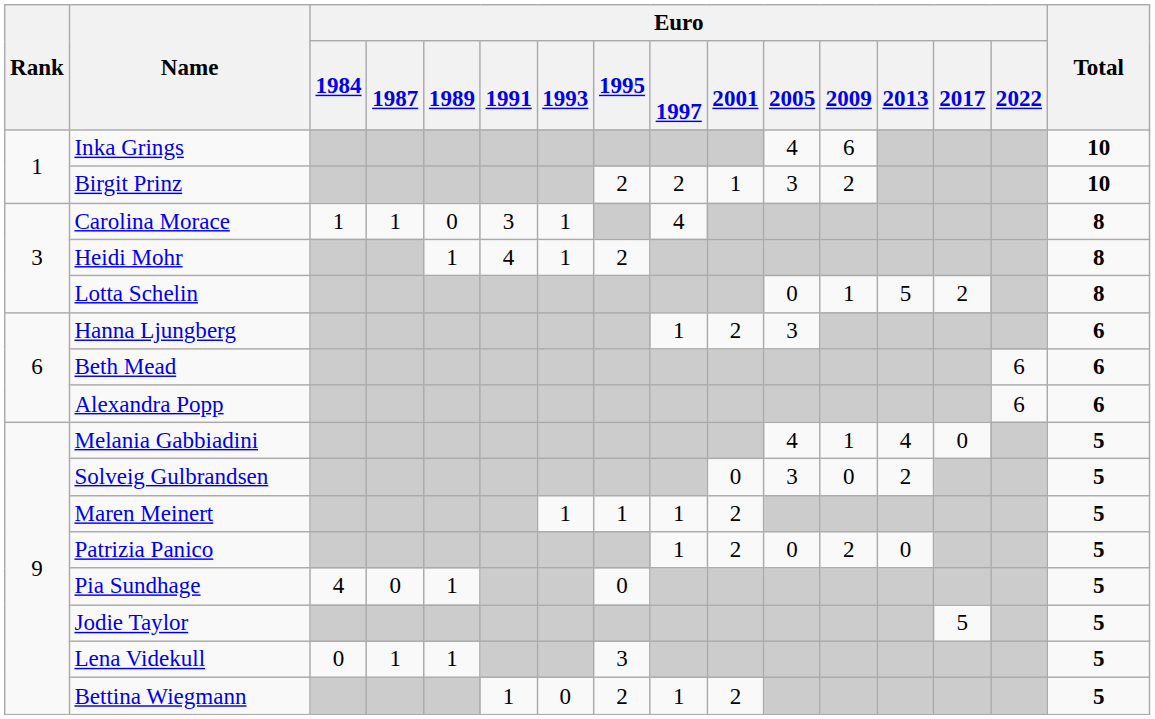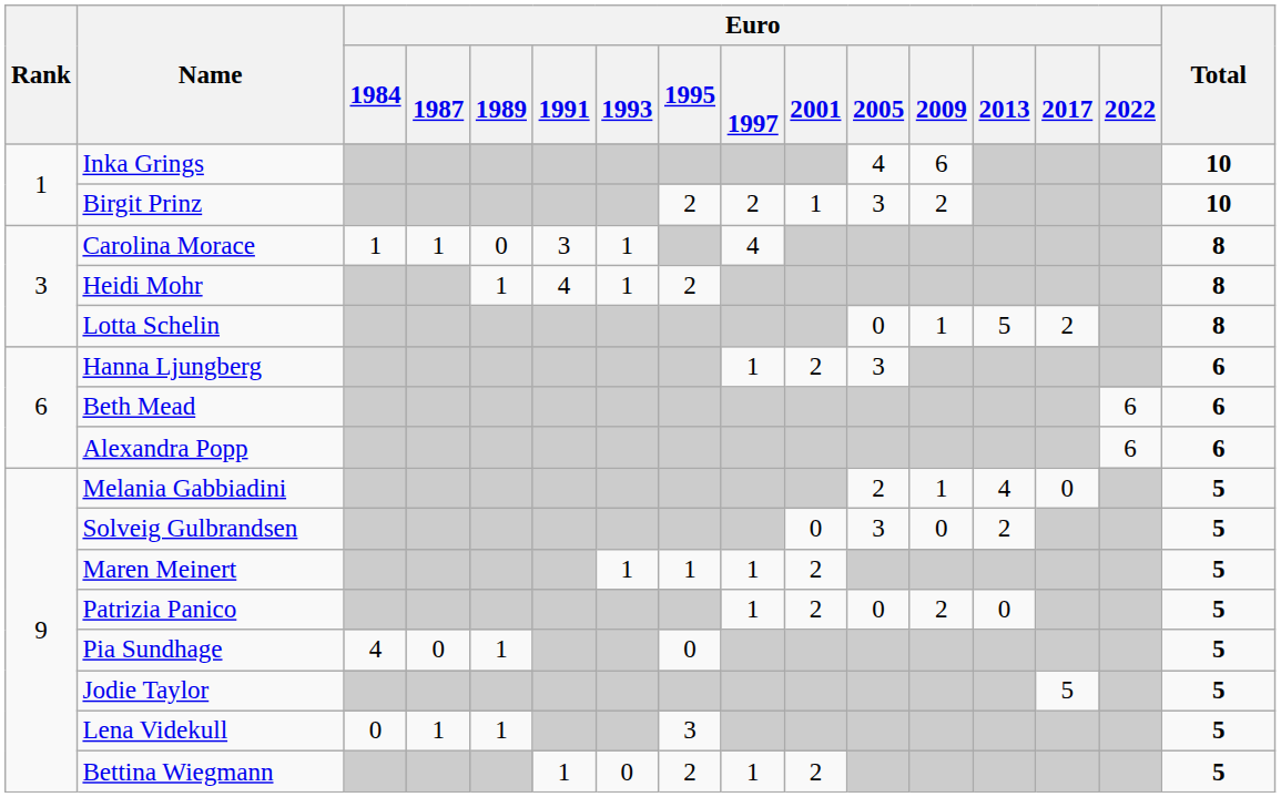 <table class="wikitable" style="text-align:center">
 <tr>
 <th rowspan="2" style="text-align:center">Rank</th>
 <th rowspan="2" width="160">Name</th>
 <th colspan="13" width="130">Euro</th>
 <th rowspan="2" style="width:4em">Total</th>
 </tr>
 <tr>
 <th width="30"><a href='#'>1984</a></th>
 <th width="30"><br> <a href='#'>1987</a></th>
 <th width="30"><br> <a href='#'>1989</a></th>
 <th width="30"><br> <a href='#'>1991</a></th>
 <th width="30"><br> <a href='#'>1993</a></th>
 <th width="7"><a href='#'>1995</a></th>
 <th width="7"><br><br> <a href='#'>1997</a></th>
 <th width="7"><br> <a href='#'>2001</a></th>
 <th width="7"><br> <a href='#'>2005</a></th>
 <th width="7"><br> <a href='#'>2009</a></th>
 <th width="7"><br> <a href='#'>2013</a></th>
 <th width="7"><br> <a href='#'>2017</a></th>
 <th width="7"><br> <a href='#'>2022</a></th>
 </tr>
 <tr>
 <td rowspan="2">1</td>
 <td style="text-align:left"> <a href='#'>Inka Grings</a></td>
 <td bgcolor="#cccccc"></td>
 <td bgcolor="#cccccc"></td>
 <td bgcolor="#cccccc"></td>
 <td bgcolor="#cccccc"></td>
 <td bgcolor="#cccccc"></td>
 <td bgcolor="#cccccc"></td>
 <td bgcolor="#cccccc"></td>
 <td bgcolor="#cccccc"></td>
 <td>4</td>
 <td>6</td>
 <td bgcolor="#cccccc"></td>
 <td bgcolor="#cccccc"></td>
 <td bgcolor="#cccccc"></td>
 <td><strong>10</strong></td>
 </tr>
 <tr>
 <td style="text-align:left"> <a href='#'>Birgit Prinz</a></td>
 <td bgcolor="#cccccc"></td>
 <td bgcolor="#cccccc"></td>
 <td bgcolor="#cccccc"></td>
 <td bgcolor="#cccccc"></td>
 <td bgcolor="#cccccc"></td>
 <td>2</td>
 <td>2</td>
 <td>1</td>
 <td>3</td>
 <td>2</td>
 <td bgcolor="#cccccc"></td>
 <td bgcolor="#cccccc"></td>
 <td bgcolor="#cccccc"></td>
 <td><strong>10</strong></td>
 </tr>
 <tr>
 <td rowspan="3">3</td>
 <td style="text-align:left"> <a href='#'>Carolina Morace</a></td>
 <td>1</td>
 <td>1</td>
 <td>0</td>
 <td>3</td>
 <td>1</td>
 <td bgcolor="#cccccc"></td>
 <td>4</td>
 <td bgcolor="#cccccc"></td>
 <td bgcolor="#cccccc"></td>
 <td bgcolor="#cccccc"></td>
 <td bgcolor="#cccccc"></td>
 <td bgcolor="#cccccc"></td>
 <td bgcolor="#cccccc"></td>
 <td><strong>8</strong></td>
 </tr>
 <tr>
 <td style="text-align:left"> <a href='#'>Heidi Mohr</a></td>
 <td bgcolor="#cccccc"></td>
 <td bgcolor="#cccccc"></td>
 <td>1</td>
 <td>4</td>
 <td>1</td>
 <td>2</td>
 <td bgcolor="#cccccc"></td>
 <td bgcolor="#cccccc"></td>
 <td bgcolor="#cccccc"></td>
 <td bgcolor="#cccccc"></td>
 <td bgcolor="#cccccc"></td>
 <td bgcolor="#cccccc"></td>
 <td bgcolor="#cccccc"></td>
 <td><strong>8</strong></td>
 </tr>
 <tr>
 <td style="text-align:left"> <a href='#'>Lotta Schelin</a></td>
 <td bgcolor="#cccccc"></td>
 <td bgcolor="#cccccc"></td>
 <td bgcolor="#cccccc"></td>
 <td bgcolor="#cccccc"></td>
 <td bgcolor="#cccccc"></td>
 <td bgcolor="#cccccc"></td>
 <td bgcolor="#cccccc"></td>
 <td bgcolor="#cccccc"></td>
 <td>0</td>
 <td>1</td>
 <td>5</td>
 <td>2</td>
 <td bgcolor="#cccccc"></td>
 <td><strong>8</strong></td>
 </tr>
 <tr>
 <td rowspan="3">6</td>
 <td style="text-align:left"> <a href='#'>Hanna Ljungberg</a></td>
 <td bgcolor="#cccccc"></td>
 <td bgcolor="#cccccc"></td>
 <td bgcolor="#cccccc"></td>
 <td bgcolor="#cccccc"></td>
 <td bgcolor="#cccccc"></td>
 <td bgcolor="#cccccc"></td>
 <td>1</td>
 <td>2</td>
 <td>3</td>
 <td bgcolor="#cccccc"></td>
 <td bgcolor="#cccccc"></td>
 <td bgcolor="#cccccc"></td>
 <td bgcolor="#cccccc"></td>
 <td><strong>6</strong></td>
 </tr>
 <tr>
 <td style="text-align:left"> <a href='#'>Beth Mead</a></td>
 <td bgcolor="#cccccc"></td>
 <td bgcolor="#cccccc"></td>
 <td bgcolor="#cccccc"></td>
 <td bgcolor="#cccccc"></td>
 <td bgcolor="#cccccc"></td>
 <td bgcolor="#cccccc"></td>
 <td bgcolor="#cccccc"></td>
 <td bgcolor="#cccccc"></td>
 <td bgcolor="#cccccc"></td>
 <td bgcolor="#cccccc"></td>
 <td bgcolor="#cccccc"></td>
 <td bgcolor="#cccccc"></td>
 <td>6</td>
 <td><strong>6</strong></td>
 </tr>
 <tr>
 <td style="text-align:left"> <a href='#'>Alexandra Popp</a></td>
 <td bgcolor="#cccccc"></td>
 <td bgcolor="#cccccc"></td>
 <td bgcolor="#cccccc"></td>
 <td bgcolor="#cccccc"></td>
 <td bgcolor="#cccccc"></td>
 <td bgcolor="#cccccc"></td>
 <td bgcolor="#cccccc"></td>
 <td bgcolor="#cccccc"></td>
 <td bgcolor="#cccccc"></td>
 <td bgcolor="#cccccc"></td>
 <td bgcolor="#cccccc"></td>
 <td bgcolor="#cccccc"></td>
 <td>6</td>
 <td><strong>6</strong></td>
 </tr>
 <tr>
 <td rowspan="8">9</td>
 <td style="text-align:left"> <a href='#'>Melania Gabbiadini</a></td>
 <td bgcolor="#cccccc"></td>
 <td bgcolor="#cccccc"></td>
 <td bgcolor="#cccccc"></td>
 <td bgcolor="#cccccc"></td>
 <td bgcolor="#cccccc"></td>
 <td bgcolor="#cccccc"></td>
 <td bgcolor="#cccccc"></td>
 <td bgcolor="#cccccc"></td>
-<td>4</td>
+<td>2</td>
 <td>1</td>
 <td>4</td>
 <td>0</td>
 <td bgcolor="#cccccc"></td>
 <td><strong>5</strong></td>
 </tr>
 <tr>
 <td style="text-align:left"> <a href='#'>Solveig Gulbrandsen</a></td>
 <td bgcolor="#cccccc"></td>
 <td bgcolor="#cccccc"></td>
 <td bgcolor="#cccccc"></td>
 <td bgcolor="#cccccc"></td>
 <td bgcolor="#cccccc"></td>
 <td bgcolor="#cccccc"></td>
 <td bgcolor="#cccccc"></td>
 <td>0</td>
 <td>3</td>
 <td>0</td>
 <td>2</td>
 <td bgcolor="#cccccc"></td>
 <td bgcolor="#cccccc"></td>
 <td><strong>5</strong></td>
 </tr>
 <tr>
 <td style="text-align:left"> <a href='#'>Maren Meinert</a></td>
 <td bgcolor="#cccccc"></td>
 <td bgcolor="#cccccc"></td>
 <td bgcolor="#cccccc"></td>
 <td bgcolor="#cccccc"></td>
 <td>1</td>
 <td>1</td>
 <td>1</td>
 <td>2</td>
 <td bgcolor="#cccccc"></td>
 <td bgcolor="#cccccc"></td>
 <td bgcolor="#cccccc"></td>
 <td bgcolor="#cccccc"></td>
 <td bgcolor="#cccccc"></td>
 <td><strong>5</strong></td>
 </tr>
 <tr>
 <td style="text-align:left"> <a href='#'>Patrizia Panico</a></td>
 <td bgcolor="#cccccc"></td>
 <td bgcolor="#cccccc"></td>
 <td bgcolor="#cccccc"></td>
 <td bgcolor="#cccccc"></td>
 <td bgcolor="#cccccc"></td>
 <td bgcolor="#cccccc"></td>
 <td>1</td>
 <td>2</td>
 <td>0</td>
 <td>2</td>
 <td>0</td>
 <td bgcolor="#cccccc"></td>
 <td bgcolor="#cccccc"></td>
 <td><strong>5</strong></td>
 </tr>
 <tr>
 <td style="text-align:left"> <a href='#'>Pia Sundhage</a></td>
 <td>4</td>
 <td>0</td>
 <td>1</td>
 <td bgcolor="#cccccc"></td>
 <td bgcolor="#cccccc"></td>
 <td>0</td>
 <td bgcolor="#cccccc"></td>
 <td bgcolor="#cccccc"></td>
 <td bgcolor="#cccccc"></td>
 <td bgcolor="#cccccc"></td>
 <td bgcolor="#cccccc"></td>
 <td bgcolor="#cccccc"></td>
 <td bgcolor="#cccccc"></td>
 <td><strong>5</strong></td>
 </tr>
 <tr>
 <td style="text-align:left"> <a href='#'>Jodie Taylor</a></td>
 <td bgcolor="#cccccc"></td>
 <td bgcolor="#cccccc"></td>
 <td bgcolor="#cccccc"></td>
 <td bgcolor="#cccccc"></td>
 <td bgcolor="#cccccc"></td>
 <td bgcolor="#cccccc"></td>
 <td bgcolor="#cccccc"></td>
 <td bgcolor="#cccccc"></td>
 <td bgcolor="#cccccc"></td>
 <td bgcolor="#cccccc"></td>
 <td bgcolor="#cccccc"></td>
 <td>5</td>
 <td bgcolor="#cccccc"></td>
 <td><strong>5</strong></td>
 </tr>
 <tr>
 <td style="text-align:left"> <a href='#'>Lena Videkull</a></td>
 <td>0</td>
 <td>1</td>
 <td>1</td>
 <td bgcolor="#cccccc"></td>
 <td bgcolor="#cccccc"></td>
 <td>3</td>
 <td bgcolor="#cccccc"></td>
 <td bgcolor="#cccccc"></td>
 <td bgcolor="#cccccc"></td>
 <td bgcolor="#cccccc"></td>
 <td bgcolor="#cccccc"></td>
 <td bgcolor="#cccccc"></td>
 <td bgcolor="#cccccc"></td>
 <td><strong>5</strong></td>
 </tr>
 <tr>
 <td style="text-align:left"> <a href='#'>Bettina Wiegmann</a></td>
 <td bgcolor="#cccccc"></td>
 <td bgcolor="#cccccc"></td>
 <td bgcolor="#cccccc"></td>
 <td>1</td>
 <td>0</td>
 <td>2</td>
 <td>1</td>
 <td>2</td>
 <td bgcolor="#cccccc"></td>
 <td bgcolor="#cccccc"></td>
 <td bgcolor="#cccccc"></td>
 <td bgcolor="#cccccc"></td>
 <td bgcolor="#cccccc"></td>
 <td><strong>5</strong></td>
 </tr>
 </table>
